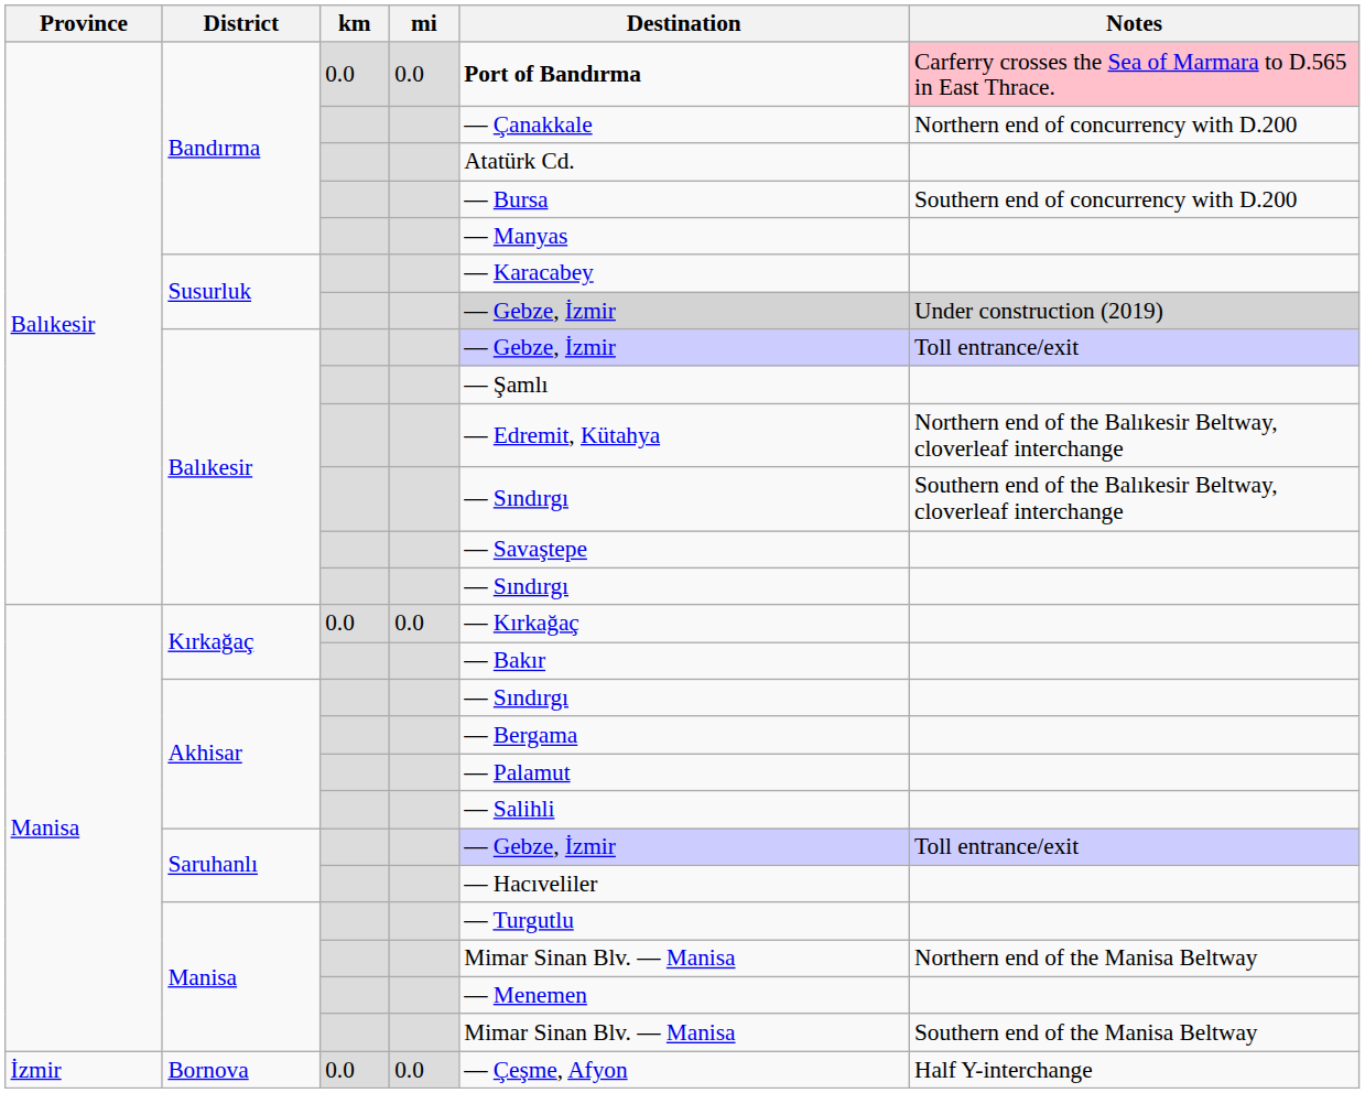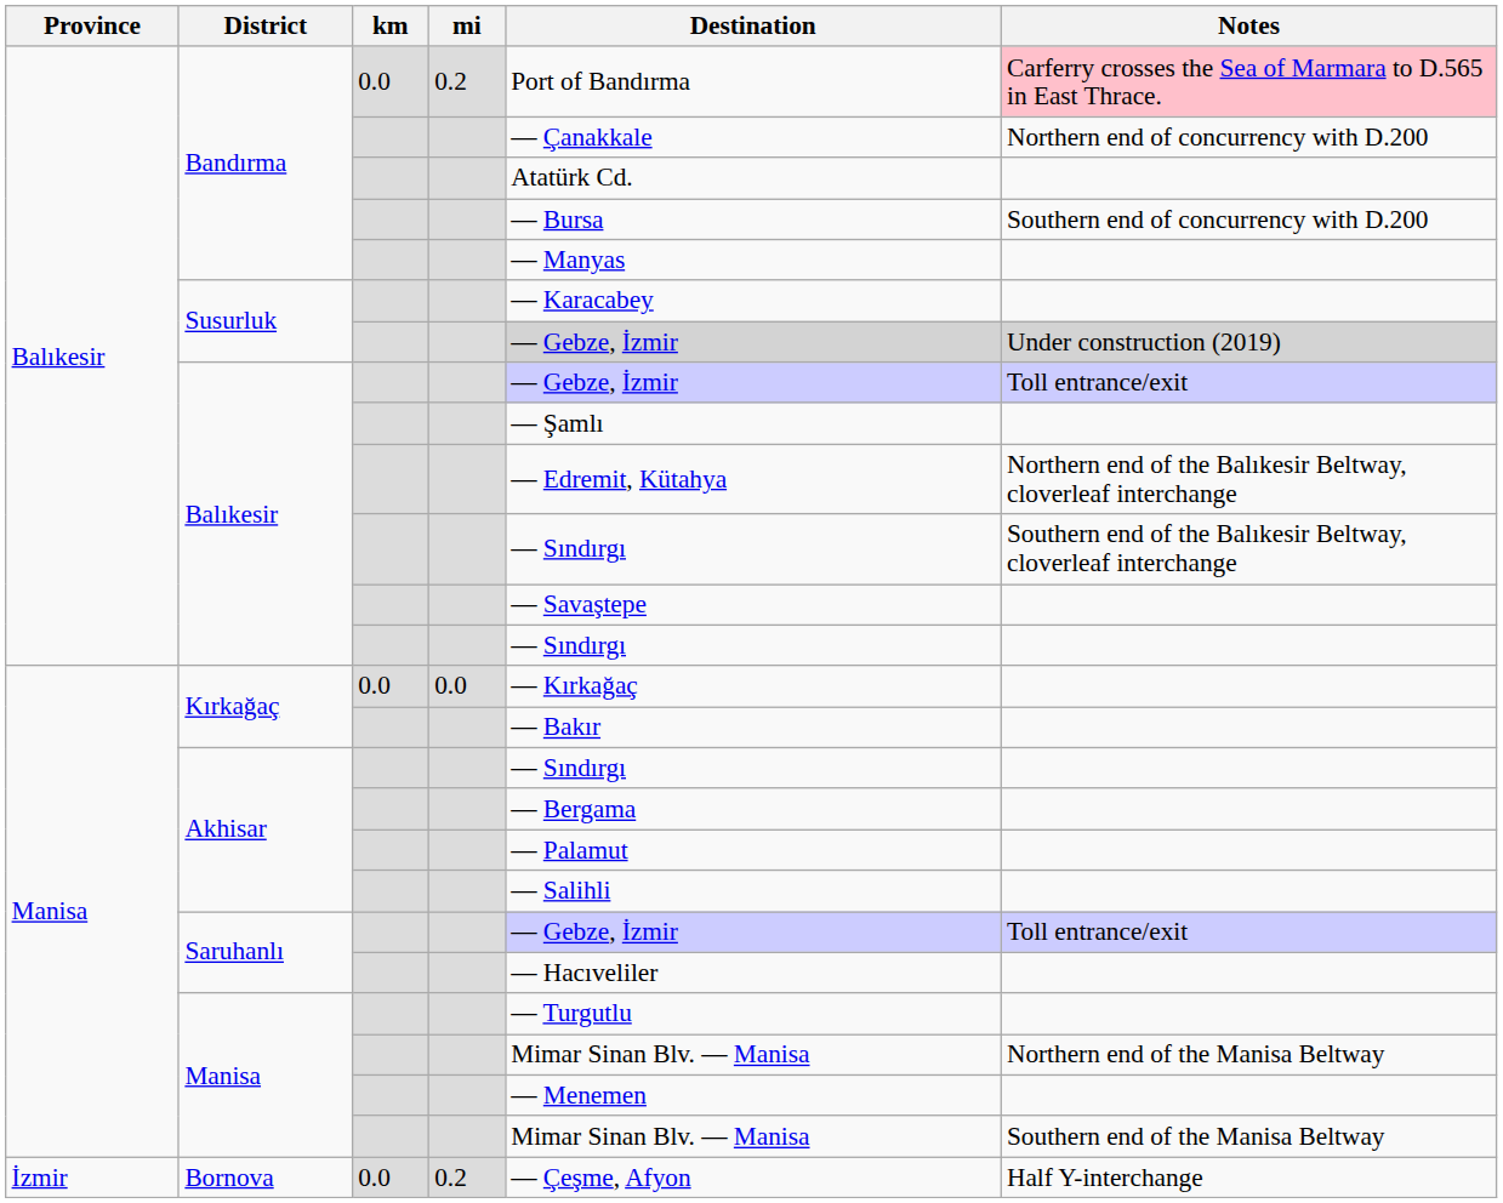 <table class="wikitable">
 <tr>
 <th width=100>Province</th>
 <th width=100>District</th>
 <th width=40>km</th>
 <th width=40>mi</th>
 <th width=300>Destination</th>
 <th width=300>Notes</th>
 </tr>
 <tr>
 <td rowspan="13"><a href='#'>Balıkesir</a></td>
 <td rowspan="5"><a href='#'>Bandırma</a></td>
 <td style='background: #dcdcdc'>0.0</td>
-<td style='background: #dcdcdc'>0.0</td>
-<td><strong>Port of Bandırma</strong></td>
+<td style='background: #dcdcdc'>0.2</td>
+<td>Port of Bandırma</td>
 <td style="background: pink;">Carferry crosses the <a href='#'>Sea of Marmara</a> to D.565 in East Thrace.</td>
 </tr>
 <tr>
 <td style='background: #dcdcdc'></td>
 <td style='background: #dcdcdc'></td>
 <td> — <a href='#'>Çanakkale</a></td>
 <td>Northern end of concurrency with D.200</td>
 </tr>
 <tr>
 <td style='background: #dcdcdc'></td>
 <td style='background: #dcdcdc'></td>
 <td>Atatürk Cd.</td>
 <td></td>
 </tr>
 <tr>
 <td style='background: #dcdcdc'></td>
 <td style='background: #dcdcdc'></td>
 <td> — <a href='#'>Bursa</a></td>
 <td>Southern end of concurrency with D.200</td>
 </tr>
 <tr>
 <td style='background: #dcdcdc'></td>
 <td style='background: #dcdcdc'></td>
 <td> — <a href='#'>Manyas</a></td>
 <td></td>
 </tr>
 <tr>
 <td rowspan="2"><a href='#'>Susurluk</a></td>
 <td style='background: #dcdcdc'></td>
 <td style='background: #dcdcdc'></td>
 <td> — <a href='#'>Karacabey</a></td>
 <td></td>
 </tr>
 <tr>
 <td style='background: #dcdcdc'></td>
 <td style='background: #dcdcdc'></td>
 <td style='background: #d3d3d3'> — <a href='#'>Gebze</a>, <a href='#'>İzmir</a></td>
 <td style='background: #d3d3d3'>Under construction (2019)</td>
 </tr>
 <tr>
 <td rowspan="6"><a href='#'>Balıkesir</a></td>
 <td style='background: #dcdcdc'></td>
 <td style='background: #dcdcdc'></td>
 <td style='background: #ccccff'> — <a href='#'>Gebze</a>, <a href='#'>İzmir</a></td>
 <td style='background: #ccccff'>Toll entrance/exit</td>
 </tr>
 <tr>
 <td style='background: #dcdcdc'></td>
 <td style='background: #dcdcdc'></td>
 <td> — Şamlı</td>
 <td></td>
 </tr>
 <tr>
 <td style='background: #dcdcdc'></td>
 <td style='background: #dcdcdc'></td>
 <td> — <a href='#'>Edremit</a>, <a href='#'>Kütahya</a></td>
 <td>Northern end of the Balıkesir Beltway, cloverleaf interchange</td>
 </tr>
 <tr>
 <td style='background: #dcdcdc'></td>
 <td style='background: #dcdcdc'></td>
 <td> — <a href='#'>Sındırgı</a></td>
 <td>Southern end of the Balıkesir Beltway, cloverleaf interchange</td>
 </tr>
 <tr>
 <td style='background: #dcdcdc'></td>
 <td style='background: #dcdcdc'></td>
 <td> — <a href='#'>Savaştepe</a></td>
 <td></td>
 </tr>
 <tr>
 <td style='background: #dcdcdc'></td>
 <td style='background: #dcdcdc'></td>
 <td> — <a href='#'>Sındırgı</a></td>
 <td></td>
 </tr>
 <tr>
 <td rowspan="12"><a href='#'>Manisa</a></td>
 <td rowspan="2"><a href='#'>Kırkağaç</a></td>
 <td style='background: #dcdcdc'>0.0</td>
 <td style='background: #dcdcdc'>0.0</td>
 <td> — <a href='#'>Kırkağaç</a></td>
 <td></td>
 </tr>
 <tr>
 <td style='background: #dcdcdc'></td>
 <td style='background: #dcdcdc'></td>
 <td> — <a href='#'>Bakır</a></td>
 <td></td>
 </tr>
 <tr>
 <td rowspan="4"><a href='#'>Akhisar</a></td>
 <td style='background: #dcdcdc'></td>
 <td style='background: #dcdcdc'></td>
 <td> — <a href='#'>Sındırgı</a></td>
 <td></td>
 </tr>
 <tr>
 <td style='background: #dcdcdc'></td>
 <td style='background: #dcdcdc'></td>
 <td> — <a href='#'>Bergama</a></td>
 <td></td>
 </tr>
 <tr>
 <td style='background: #dcdcdc'></td>
 <td style='background: #dcdcdc'></td>
 <td> — <a href='#'>Palamut</a></td>
 <td></td>
 </tr>
 <tr>
 <td style='background: #dcdcdc'></td>
 <td style='background: #dcdcdc'></td>
 <td> — <a href='#'>Salihli</a></td>
 <td></td>
 </tr>
 <tr>
 <td rowspan="2"><a href='#'>Saruhanlı</a></td>
 <td style='background: #dcdcdc'></td>
 <td style='background: #dcdcdc'></td>
 <td style='background: #ccccff'> — <a href='#'>Gebze</a>, <a href='#'>İzmir</a></td>
 <td style='background: #ccccff'>Toll entrance/exit</td>
 </tr>
 <tr>
 <td style='background: #dcdcdc'></td>
 <td style='background: #dcdcdc'></td>
 <td> — Hacıveliler</td>
 </tr>
 <tr>
 <td rowspan="4"><a href='#'>Manisa</a></td>
 <td style='background: #dcdcdc'></td>
 <td style='background: #dcdcdc'></td>
 <td> — <a href='#'>Turgutlu</a></td>
 <td></td>
 </tr>
 <tr>
 <td style='background: #dcdcdc'></td>
 <td style='background: #dcdcdc'></td>
 <td>Mimar Sinan Blv. — <a href='#'>Manisa</a></td>
 <td>Northern end of the Manisa Beltway</td>
 </tr>
 <tr>
 <td style='background: #dcdcdc'></td>
 <td style='background: #dcdcdc'></td>
 <td> — <a href='#'>Menemen</a></td>
 <td></td>
 </tr>
 <tr>
 <td style='background: #dcdcdc'></td>
 <td style='background: #dcdcdc'></td>
 <td>Mimar Sinan Blv. — <a href='#'>Manisa</a></td>
 <td>Southern end of the Manisa Beltway</td>
 </tr>
 <tr>
 <td><a href='#'>İzmir</a></td>
 <td><a href='#'>Bornova</a></td>
 <td style='background: #dcdcdc'>0.0</td>
-<td style='background: #dcdcdc'>0.0</td>
+<td style='background: #dcdcdc'>0.2</td>
 <td> — <a href='#'>Çeşme</a>, <a href='#'>Afyon</a></td>
 <td>Half Y-interchange</td>
 </tr>
 </table>
